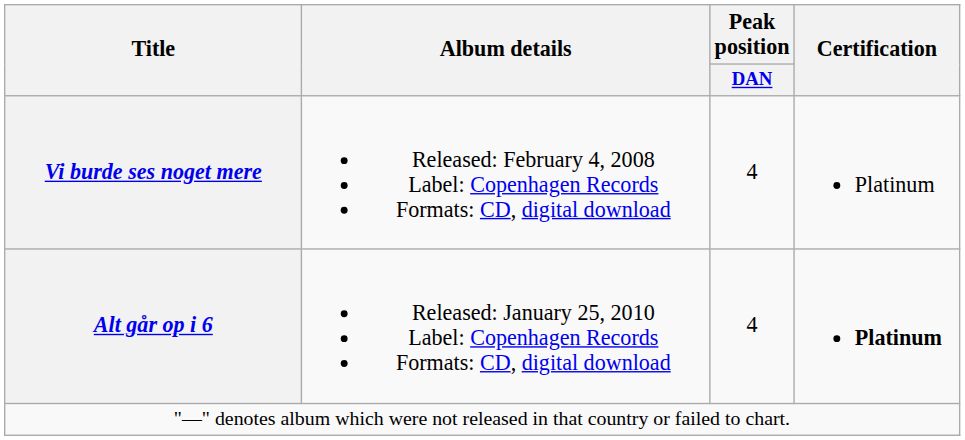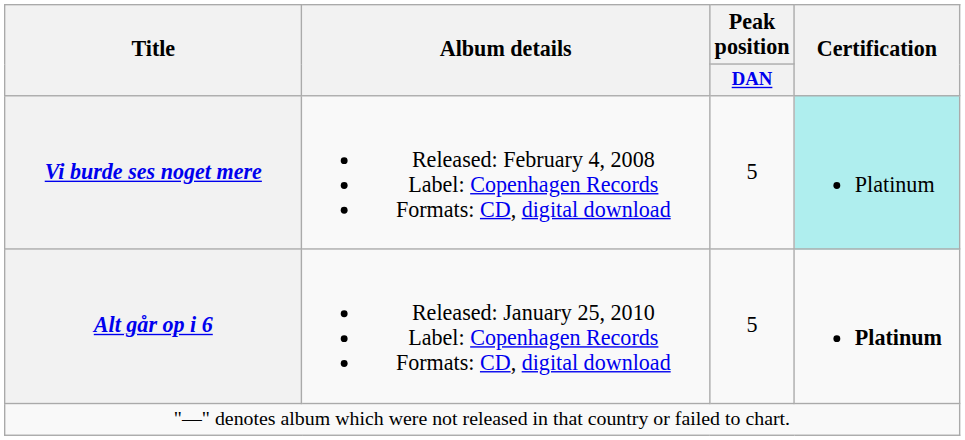 <table class="wikitable plainrowheaders" style="text-align:center;">
 <tr>
 <th scope="col" rowspan="2" style="width:13em;">Title</th>
 <th scope="col" rowspan="2" style="width:18em;">Album details</th>
 <th scope="col" colspan="1">Peak position</th>
 <th scope="col" rowspan="2" style="width:7em;">Certification</th>
 </tr>
 <tr>
 <th scope="col" style="width:3em;font-size:85%;"><a href='#'>DAN</a><br></th>
 </tr>
 <tr>
 <th scope="row"><em><a href='#'>Vi burde ses noget mere</a></em></th>
 <td><br><ul><li>Released: February 4, 2008</li><li>Label: <a href='#'>Copenhagen Records</a></li><li>Formats: <a href='#'>CD</a>, <a href='#'>digital download</a></li></ul></td>
-<td>4</td>
-<td style="text-align:left;"><br><ul><li>Platinum</li></ul></td>
+<td>5</td>
+<td style="background: paleturquoise; text-align:left;"><br><ul><li>Platinum</li></ul></td>
 </tr>
 <tr>
 <th scope="row"><em><a href='#'>Alt går op i 6</a></em></th>
 <td><br><ul><li>Released: January 25, 2010</li><li>Label: <a href='#'>Copenhagen Records</a></li><li>Formats: <a href='#'>CD</a>, <a href='#'>digital download</a></li></ul></td>
-<td>4</td>
+<td>5</td>
 <td style="text-align:left;"><strong><br><ul><li>Platinum</li></ul></strong></td>
 </tr>
 <tr>
 <td colspan="14" style="font-size:90%">"—" denotes album which were not released in that country or failed to chart.</td>
 </tr>
 </table>
